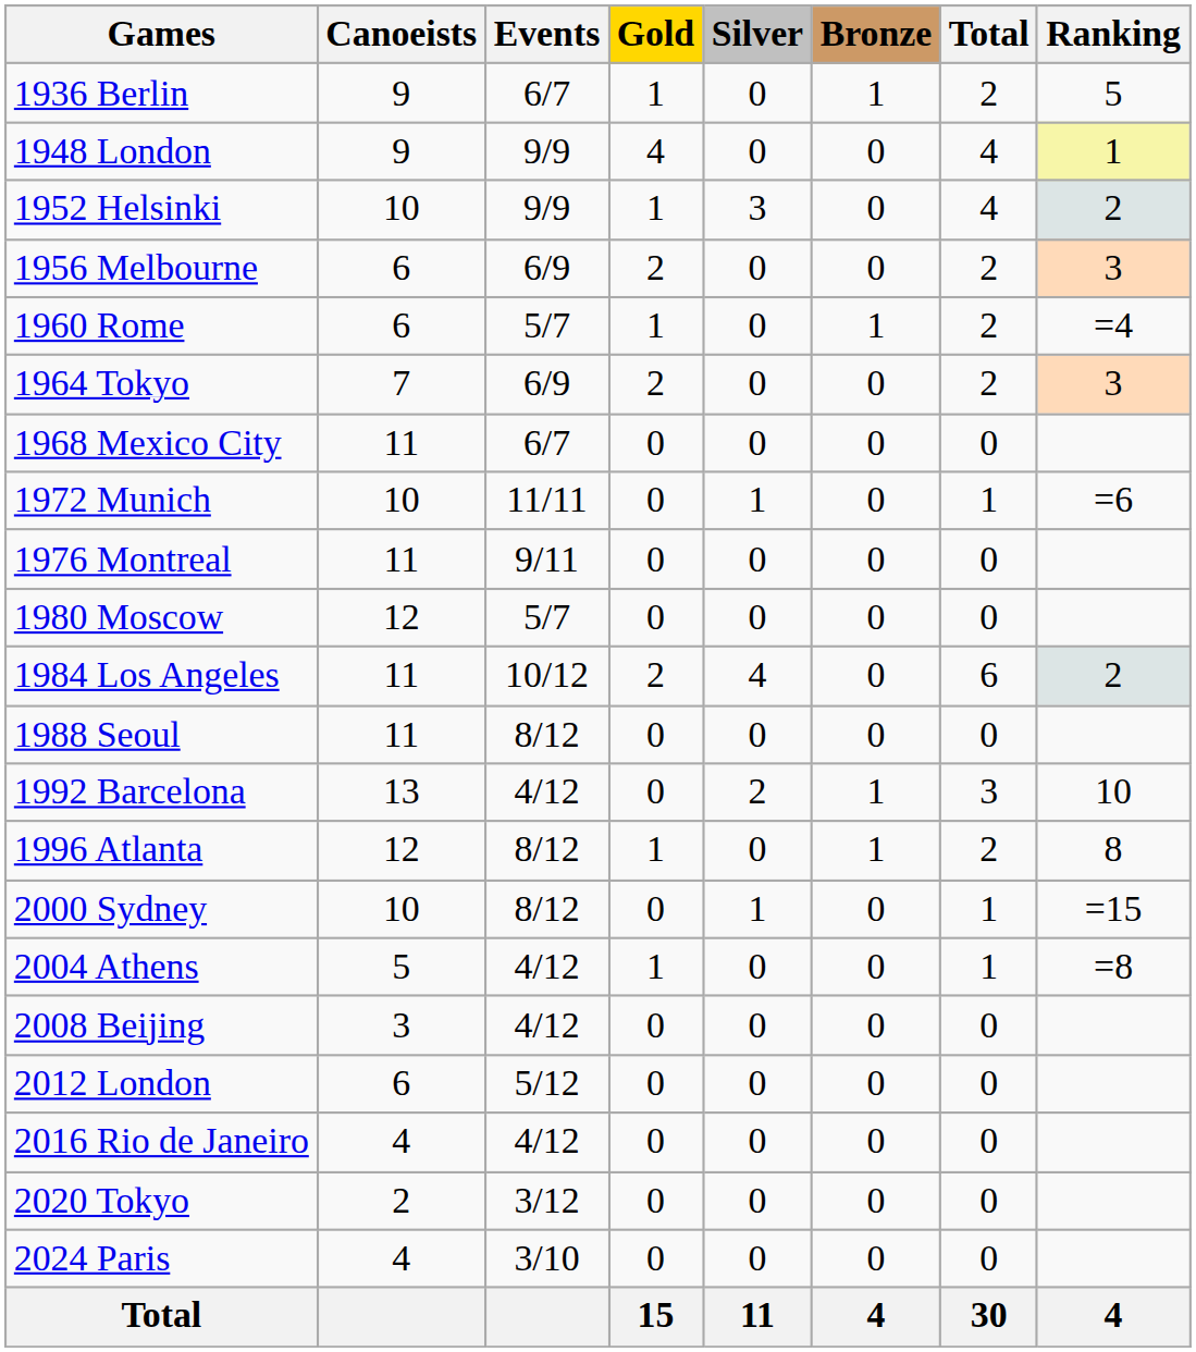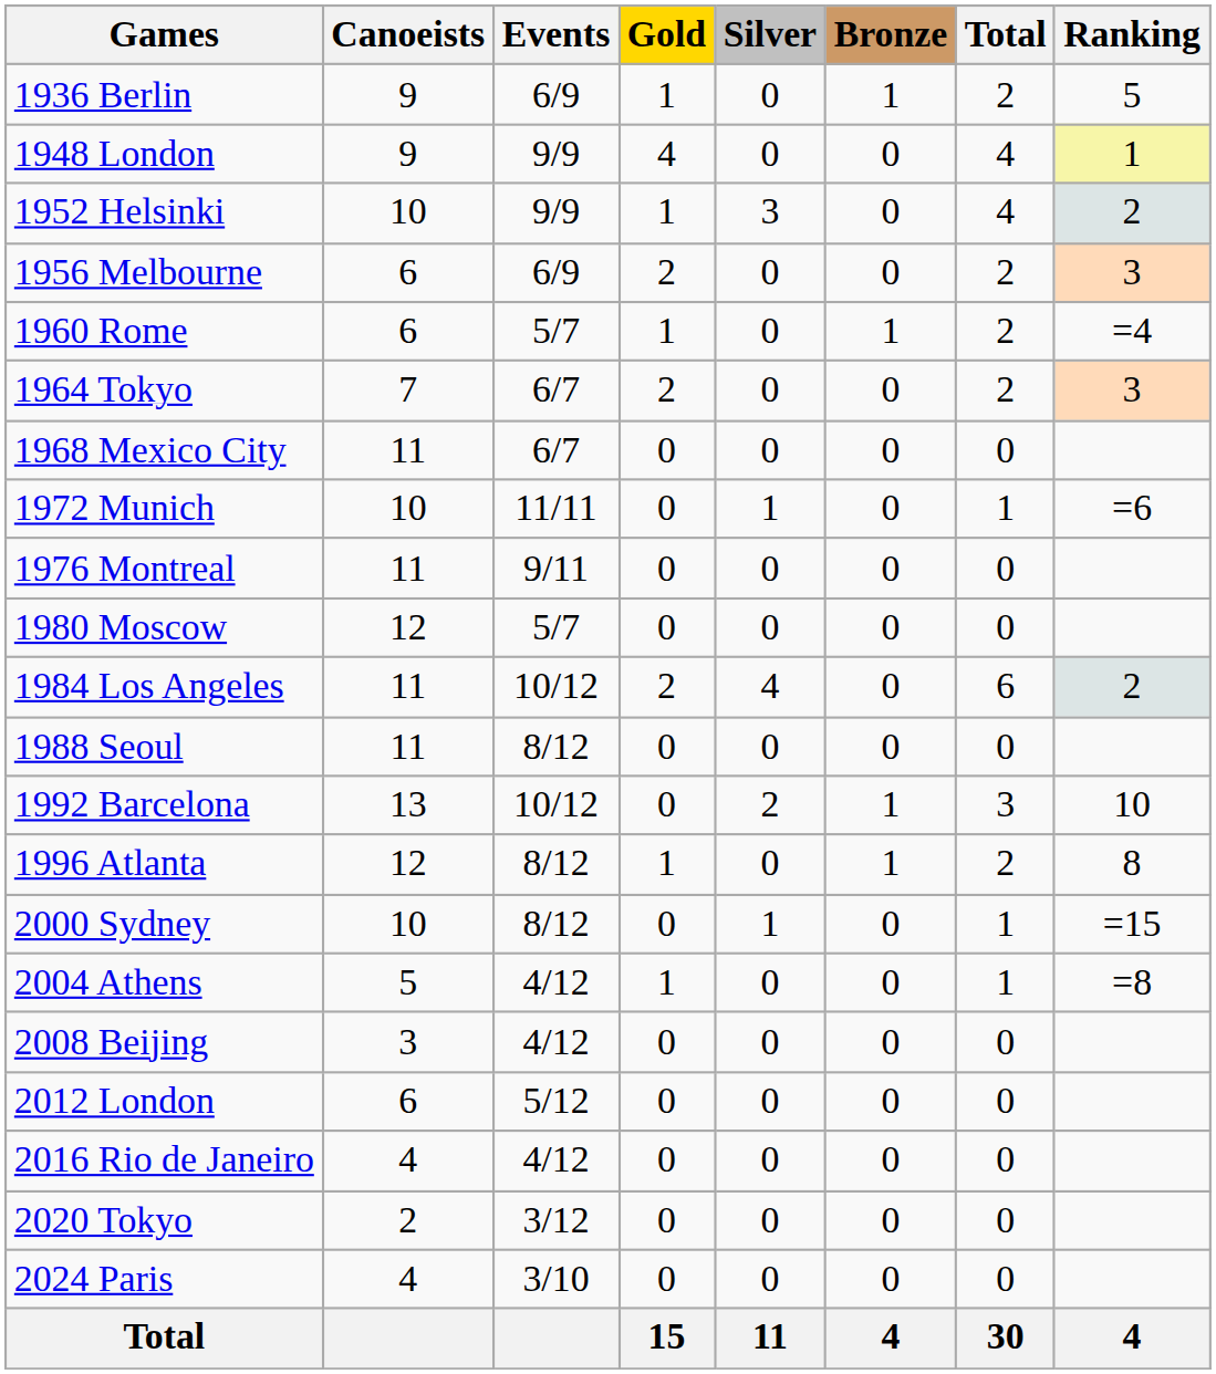 <table class="wikitable sortable" style="text-align:center">
 <tr>
 <th>Games</th>
 <th>Canoeists</th>
 <th>Events</th>
 <th style="background-color:gold;">Gold</th>
 <th style="background-color:silver;">Silver</th>
 <th style="background-color:#c96;">Bronze</th>
 <th>Total</th>
 <th>Ranking</th>
 </tr>
 <tr>
 <td align=left><a href='#'>1936 Berlin</a></td>
 <td>9</td>
-<td>6/7</td>
+<td>6/9</td>
 <td>1</td>
 <td>0</td>
 <td>1</td>
 <td>2</td>
 <td>5</td>
 </tr>
 <tr>
 <td align=left><a href='#'>1948 London</a></td>
 <td>9</td>
 <td>9/9</td>
 <td>4</td>
 <td>0</td>
 <td>0</td>
 <td>4</td>
 <td bgcolor=F7F6A8>1</td>
 </tr>
 <tr>
 <td align=left><a href='#'>1952 Helsinki</a></td>
 <td>10</td>
 <td>9/9</td>
 <td>1</td>
 <td>3</td>
 <td>0</td>
 <td>4</td>
 <td bgcolor=dce5e5>2</td>
 </tr>
 <tr>
 <td align=left><a href='#'>1956 Melbourne</a></td>
 <td>6</td>
 <td>6/9</td>
 <td>2</td>
 <td>0</td>
 <td>0</td>
 <td>2</td>
 <td bgcolor=ffdab9>3</td>
 </tr>
 <tr>
 <td align=left><a href='#'>1960 Rome</a></td>
 <td>6</td>
 <td>5/7</td>
 <td>1</td>
 <td>0</td>
 <td>1</td>
 <td>2</td>
 <td>=4</td>
 </tr>
 <tr>
 <td align=left><a href='#'>1964 Tokyo</a></td>
 <td>7</td>
-<td>6/9</td>
+<td>6/7</td>
 <td>2</td>
 <td>0</td>
 <td>0</td>
 <td>2</td>
 <td bgcolor=ffdab9>3</td>
 </tr>
 <tr>
 <td align=left><a href='#'>1968 Mexico City</a></td>
 <td>11</td>
 <td>6/7</td>
 <td>0</td>
 <td>0</td>
 <td>0</td>
 <td>0</td>
 <td></td>
 </tr>
 <tr>
 <td align=left><a href='#'>1972 Munich</a></td>
 <td>10</td>
 <td>11/11</td>
 <td>0</td>
 <td>1</td>
 <td>0</td>
 <td>1</td>
 <td>=6</td>
 </tr>
 <tr>
 <td align=left><a href='#'>1976 Montreal</a></td>
 <td>11</td>
 <td>9/11</td>
 <td>0</td>
 <td>0</td>
 <td>0</td>
 <td>0</td>
 <td></td>
 </tr>
 <tr>
 <td align=left><a href='#'>1980 Moscow</a></td>
 <td>12</td>
 <td>5/7</td>
 <td>0</td>
 <td>0</td>
 <td>0</td>
 <td>0</td>
 <td></td>
 </tr>
 <tr>
 <td align=left><a href='#'>1984 Los Angeles</a></td>
 <td>11</td>
 <td>10/12</td>
 <td>2</td>
 <td>4</td>
 <td>0</td>
 <td>6</td>
 <td bgcolor=dce5e5>2</td>
 </tr>
 <tr>
 <td align=left><a href='#'>1988 Seoul</a></td>
 <td>11</td>
 <td>8/12</td>
 <td>0</td>
 <td>0</td>
 <td>0</td>
 <td>0</td>
 <td></td>
 </tr>
 <tr>
 <td align=left><a href='#'>1992 Barcelona</a></td>
 <td>13</td>
-<td>4/12</td>
+<td>10/12</td>
 <td>0</td>
 <td>2</td>
 <td>1</td>
 <td>3</td>
 <td>10</td>
 </tr>
 <tr>
 <td align=left><a href='#'>1996 Atlanta</a></td>
 <td>12</td>
 <td>8/12</td>
 <td>1</td>
 <td>0</td>
 <td>1</td>
 <td>2</td>
 <td>8</td>
 </tr>
 <tr>
 <td align=left><a href='#'>2000 Sydney</a></td>
 <td>10</td>
 <td>8/12</td>
 <td>0</td>
 <td>1</td>
 <td>0</td>
 <td>1</td>
 <td>=15</td>
 </tr>
 <tr>
 <td align=left><a href='#'>2004 Athens</a></td>
 <td>5</td>
 <td>4/12</td>
 <td>1</td>
 <td>0</td>
 <td>0</td>
 <td>1</td>
 <td>=8</td>
 </tr>
 <tr>
 <td align=left><a href='#'>2008 Beijing</a></td>
 <td>3</td>
 <td>4/12</td>
 <td>0</td>
 <td>0</td>
 <td>0</td>
 <td>0</td>
 <td></td>
 </tr>
 <tr>
 <td align=left><a href='#'>2012 London</a></td>
 <td>6</td>
 <td>5/12</td>
 <td>0</td>
 <td>0</td>
 <td>0</td>
 <td>0</td>
 <td></td>
 </tr>
 <tr>
 <td align=left><a href='#'>2016 Rio de Janeiro</a></td>
 <td>4</td>
 <td>4/12</td>
 <td>0</td>
 <td>0</td>
 <td>0</td>
 <td>0</td>
 <td></td>
 </tr>
 <tr>
 <td align=left><a href='#'>2020 Tokyo</a></td>
 <td>2</td>
 <td>3/12</td>
 <td>0</td>
 <td>0</td>
 <td>0</td>
 <td>0</td>
 <td></td>
 </tr>
 <tr>
 <td align=left><a href='#'>2024 Paris</a></td>
 <td>4</td>
 <td>3/10</td>
 <td>0</td>
 <td>0</td>
 <td>0</td>
 <td>0</td>
 <td></td>
 </tr>
 <tr>
 <th>Total</th>
 <th></th>
 <th></th>
 <th>15</th>
 <th>11</th>
 <th>4</th>
 <th>30</th>
 <th>4</th>
 </tr>
 </table>
